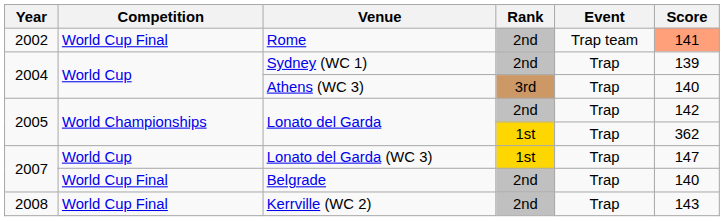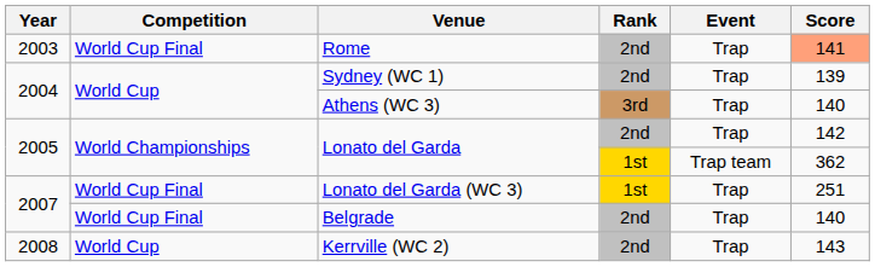 <table class="wikitable sortable" width=55% style="font-size:90%; text-align:center;">
 <tr>
 <th>Year</th>
 <th>Competition</th>
 <th>Venue</th>
 <th>Rank</th>
 <th>Event</th>
 <th>Score</th>
 </tr>
 <tr>
-<td>2002</td>
+<td>2003</td>
 <td align=left><a href='#'>World Cup Final</a></td>
 <td align=left> <a href='#'>Rome</a></td>
 <td bgcolor=silver>2nd</td>
-<td>Trap team</td>
+<td>Trap</td>
 <td style="background: lightsalmon;">141</td>
 </tr>
 <tr>
 <td rowspan=2>2004</td>
 <td rowspan=2 align=left><a href='#'>World Cup</a></td>
 <td align=left> <a href='#'>Sydney</a> (WC 1)</td>
 <td bgcolor=silver>2nd</td>
 <td>Trap</td>
 <td>139</td>
 </tr>
 <tr>
 <td align=left> <a href='#'>Athens</a> (WC 3)</td>
 <td bgcolor=cc9966>3rd</td>
 <td>Trap</td>
 <td>140</td>
 </tr>
 <tr>
 <td rowspan=2>2005</td>
 <td rowspan=2 align=left><a href='#'>World Championships</a></td>
 <td rowspan=2 align=left> <a href='#'>Lonato del Garda</a></td>
 <td bgcolor=silver>2nd</td>
 <td>Trap</td>
 <td>142</td>
 </tr>
 <tr>
 <td bgcolor=gold>1st</td>
-<td>Trap</td>
+<td>Trap team</td>
 <td>362</td>
 </tr>
 <tr>
 <td rowspan=2>2007</td>
-<td align=left><a href='#'>World Cup</a></td>
+<td align=left><a href='#'>World Cup Final</a></td>
 <td align=left> <a href='#'>Lonato del Garda</a> (WC 3)</td>
 <td bgcolor=gold>1st</td>
 <td>Trap</td>
-<td>147</td>
+<td>251</td>
 </tr>
 <tr>
 <td align=left><a href='#'>World Cup Final</a></td>
 <td align=left> <a href='#'>Belgrade</a></td>
 <td bgcolor=silver>2nd</td>
 <td>Trap</td>
 <td>140</td>
 </tr>
 <tr>
 <td>2008</td>
-<td align=left><a href='#'>World Cup Final</a></td>
+<td align=left><a href='#'>World Cup</a></td>
 <td align=left> <a href='#'>Kerrville</a> (WC 2)</td>
 <td bgcolor=silver>2nd</td>
 <td>Trap</td>
 <td>143</td>
 </tr>
 </table>
